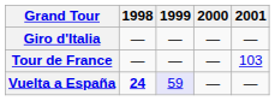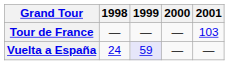 <table class="wikitable plainrowheaders">
 <tr>
 <th scope="col"><a href='#'>Grand Tour</a></th>
 <th scope="col">1998</th>
 <th scope="col">1999</th>
 <th scope="col">2000</th>
 <th scope="col">2001</th>
-</tr>
-<tr style="text-align:center;">
-<th scope="row"> <a href='#'>Giro d'Italia</a></th>
-<td>—</td>
-<td>—</td>
-<td>—</td>
-<td>—</td>
 </tr>
 <tr style="text-align:center;">
 <th scope="row"> <a href='#'>Tour de France</a></th>
 <td>—</td>
 <td>—</td>
 <td>—</td>
 <td><a href='#'>103</a></td>
 </tr>
 <tr style="text-align:center;">
 <th scope="row"> <a href='#'>Vuelta a España</a></th>
-<td style="text-align:center;"><strong><a href='#'>24</a></strong></td>
+<td style="text-align:center;"><a href='#'>24</a></td>
 <td style="background: lavender; text-align:center;"><a href='#'>59</a></td>
 <td>—</td>
 <td>—</td>
 </tr>
 </table>
